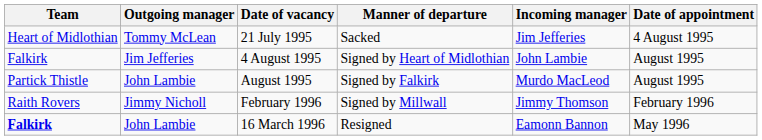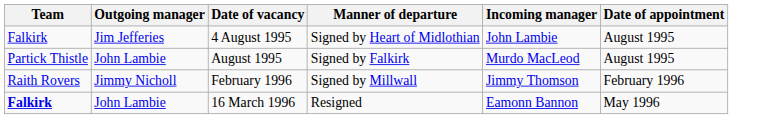 <table class="wikitable sortable">
 <tr>
 <th>Team</th>
 <th>Outgoing manager</th>
 <th>Date of vacancy</th>
 <th>Manner of departure</th>
 <th>Incoming manager</th>
 <th>Date of appointment</th>
-</tr>
-<tr>
-<td><a href='#'>Heart of Midlothian</a></td>
-<td> <a href='#'>Tommy McLean</a></td>
-<td>21 July 1995</td>
-<td>Sacked</td>
-<td> <a href='#'>Jim Jefferies</a></td>
-<td>4 August 1995</td>
 </tr>
 <tr>
 <td><a href='#'>Falkirk</a></td>
 <td> <a href='#'>Jim Jefferies</a></td>
 <td>4 August 1995</td>
 <td>Signed by <a href='#'>Heart of Midlothian</a></td>
 <td> <a href='#'>John Lambie</a></td>
 <td>August 1995</td>
 </tr>
 <tr>
 <td><a href='#'>Partick Thistle</a></td>
 <td> <a href='#'>John Lambie</a></td>
 <td>August 1995</td>
 <td>Signed by <a href='#'>Falkirk</a></td>
 <td> <a href='#'>Murdo MacLeod</a></td>
 <td>August 1995</td>
 </tr>
 <tr>
 <td><a href='#'>Raith Rovers</a></td>
 <td> <a href='#'>Jimmy Nicholl</a></td>
 <td>February 1996</td>
 <td>Signed by <a href='#'>Millwall</a></td>
 <td> <a href='#'>Jimmy Thomson</a></td>
 <td>February 1996</td>
 </tr>
 <tr>
 <td><strong><a href='#'>Falkirk</a></strong></td>
 <td> <a href='#'>John Lambie</a></td>
 <td>16 March 1996</td>
 <td>Resigned</td>
 <td> <a href='#'>Eamonn Bannon</a></td>
 <td>May 1996</td>
 </tr>
 </table>
